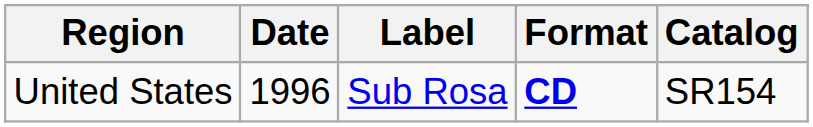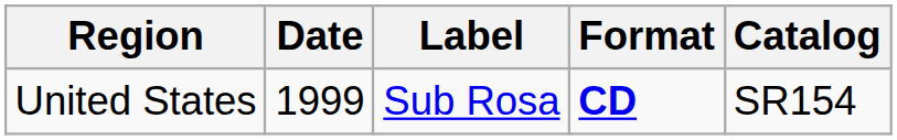 <table class="wikitable">
 <tr>
 <th>Region</th>
 <th>Date</th>
 <th>Label</th>
 <th>Format</th>
 <th>Catalog</th>
 </tr>
 <tr>
 <td>United States</td>
-<td>1996</td>
+<td>1999</td>
 <td><a href='#'>Sub Rosa</a></td>
 <td><strong><a href='#'>CD</a></strong></td>
 <td>SR154</td>
 </tr>
 </table>
